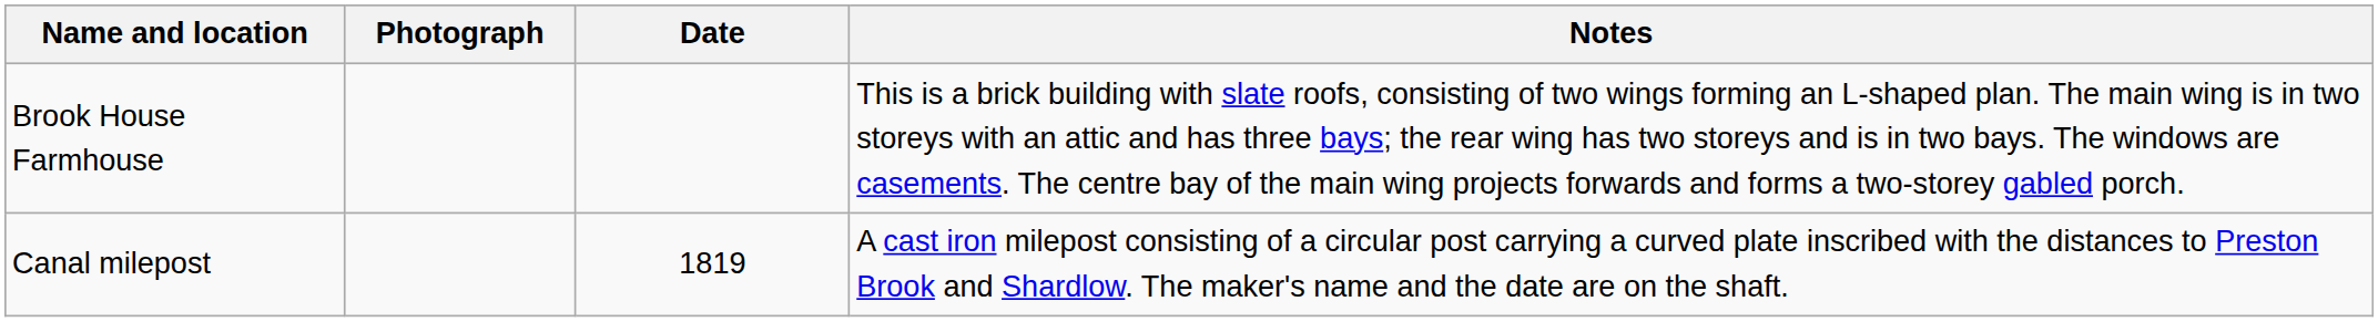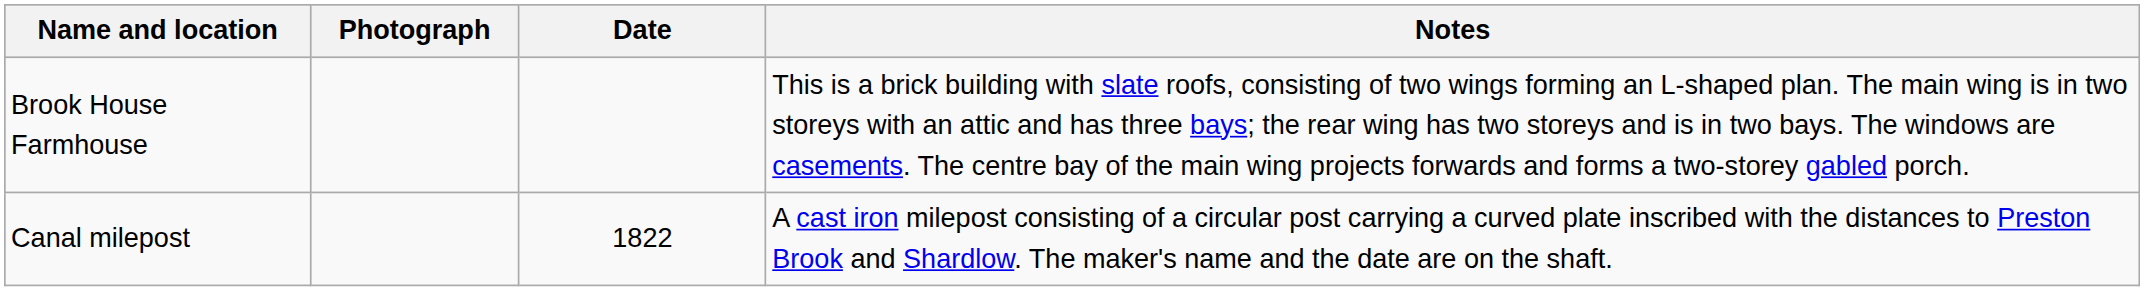 <table class="wikitable sortable plainrowheaders" style="width:100%;border:0px;text-align:left;line-height:150%;">
 <tr>
 <th scope="col"  style="width:150px">Name and location</th>
 <th scope="col"  style="width:100px" class="unsortable">Photograph</th>
 <th scope="col"  style="width:120px">Date</th>
 <th scope="col"  style="width:700px" class="unsortable">Notes</th>
 </tr>
 <tr>
 <td>Brook House Farmhouse<br><small></small></td>
 <td></td>
 <td align="center"></td>
 <td>This is a brick building with <a href='#'>slate</a> roofs, consisting of two wings forming an L-shaped plan.  The main wing is in two storeys with an attic and has three <a href='#'>bays</a>; the rear wing has two storeys and is in two bays.  The windows are <a href='#'>casements</a>.  The centre bay of the main wing projects forwards and forms a two-storey <a href='#'>gabled</a> porch.</td>
 </tr>
 <tr>
 <td>Canal milepost<br><small></small></td>
 <td></td>
-<td align="center">1819</td>
+<td align="center">1822</td>
 <td>A <a href='#'>cast iron</a> milepost consisting of a circular post carrying a curved plate inscribed with the distances to <a href='#'>Preston Brook</a> and <a href='#'>Shardlow</a>.  The maker's name and the date are on the shaft.</td>
 </tr>
 <tr>
 </tr>
 </table>
